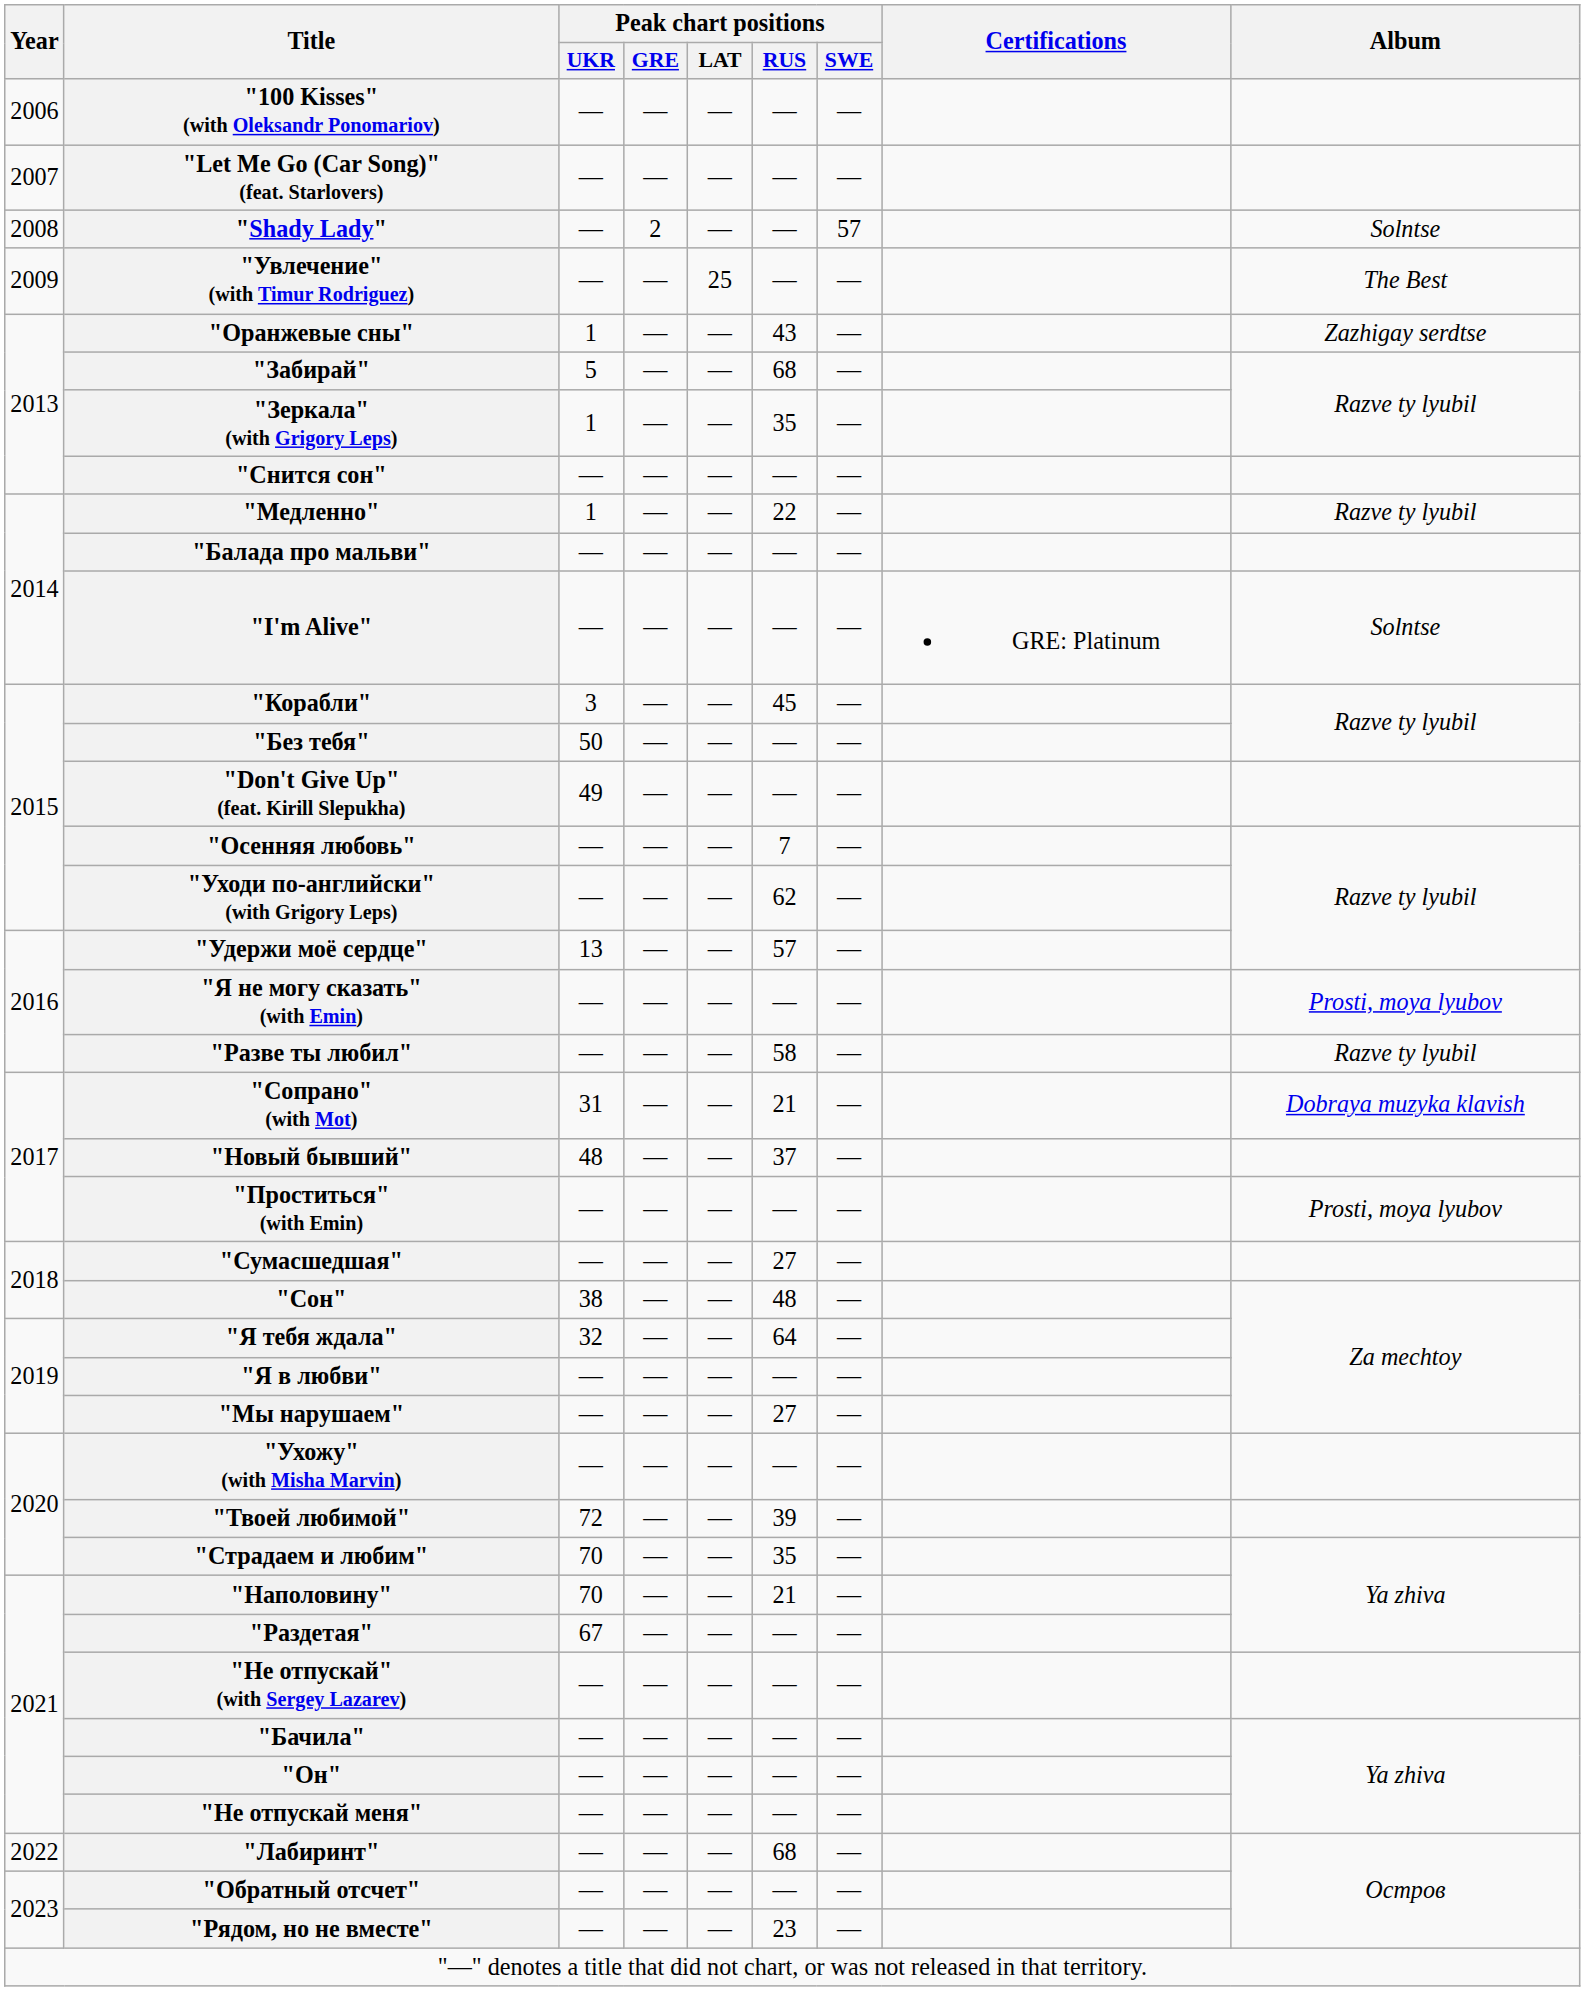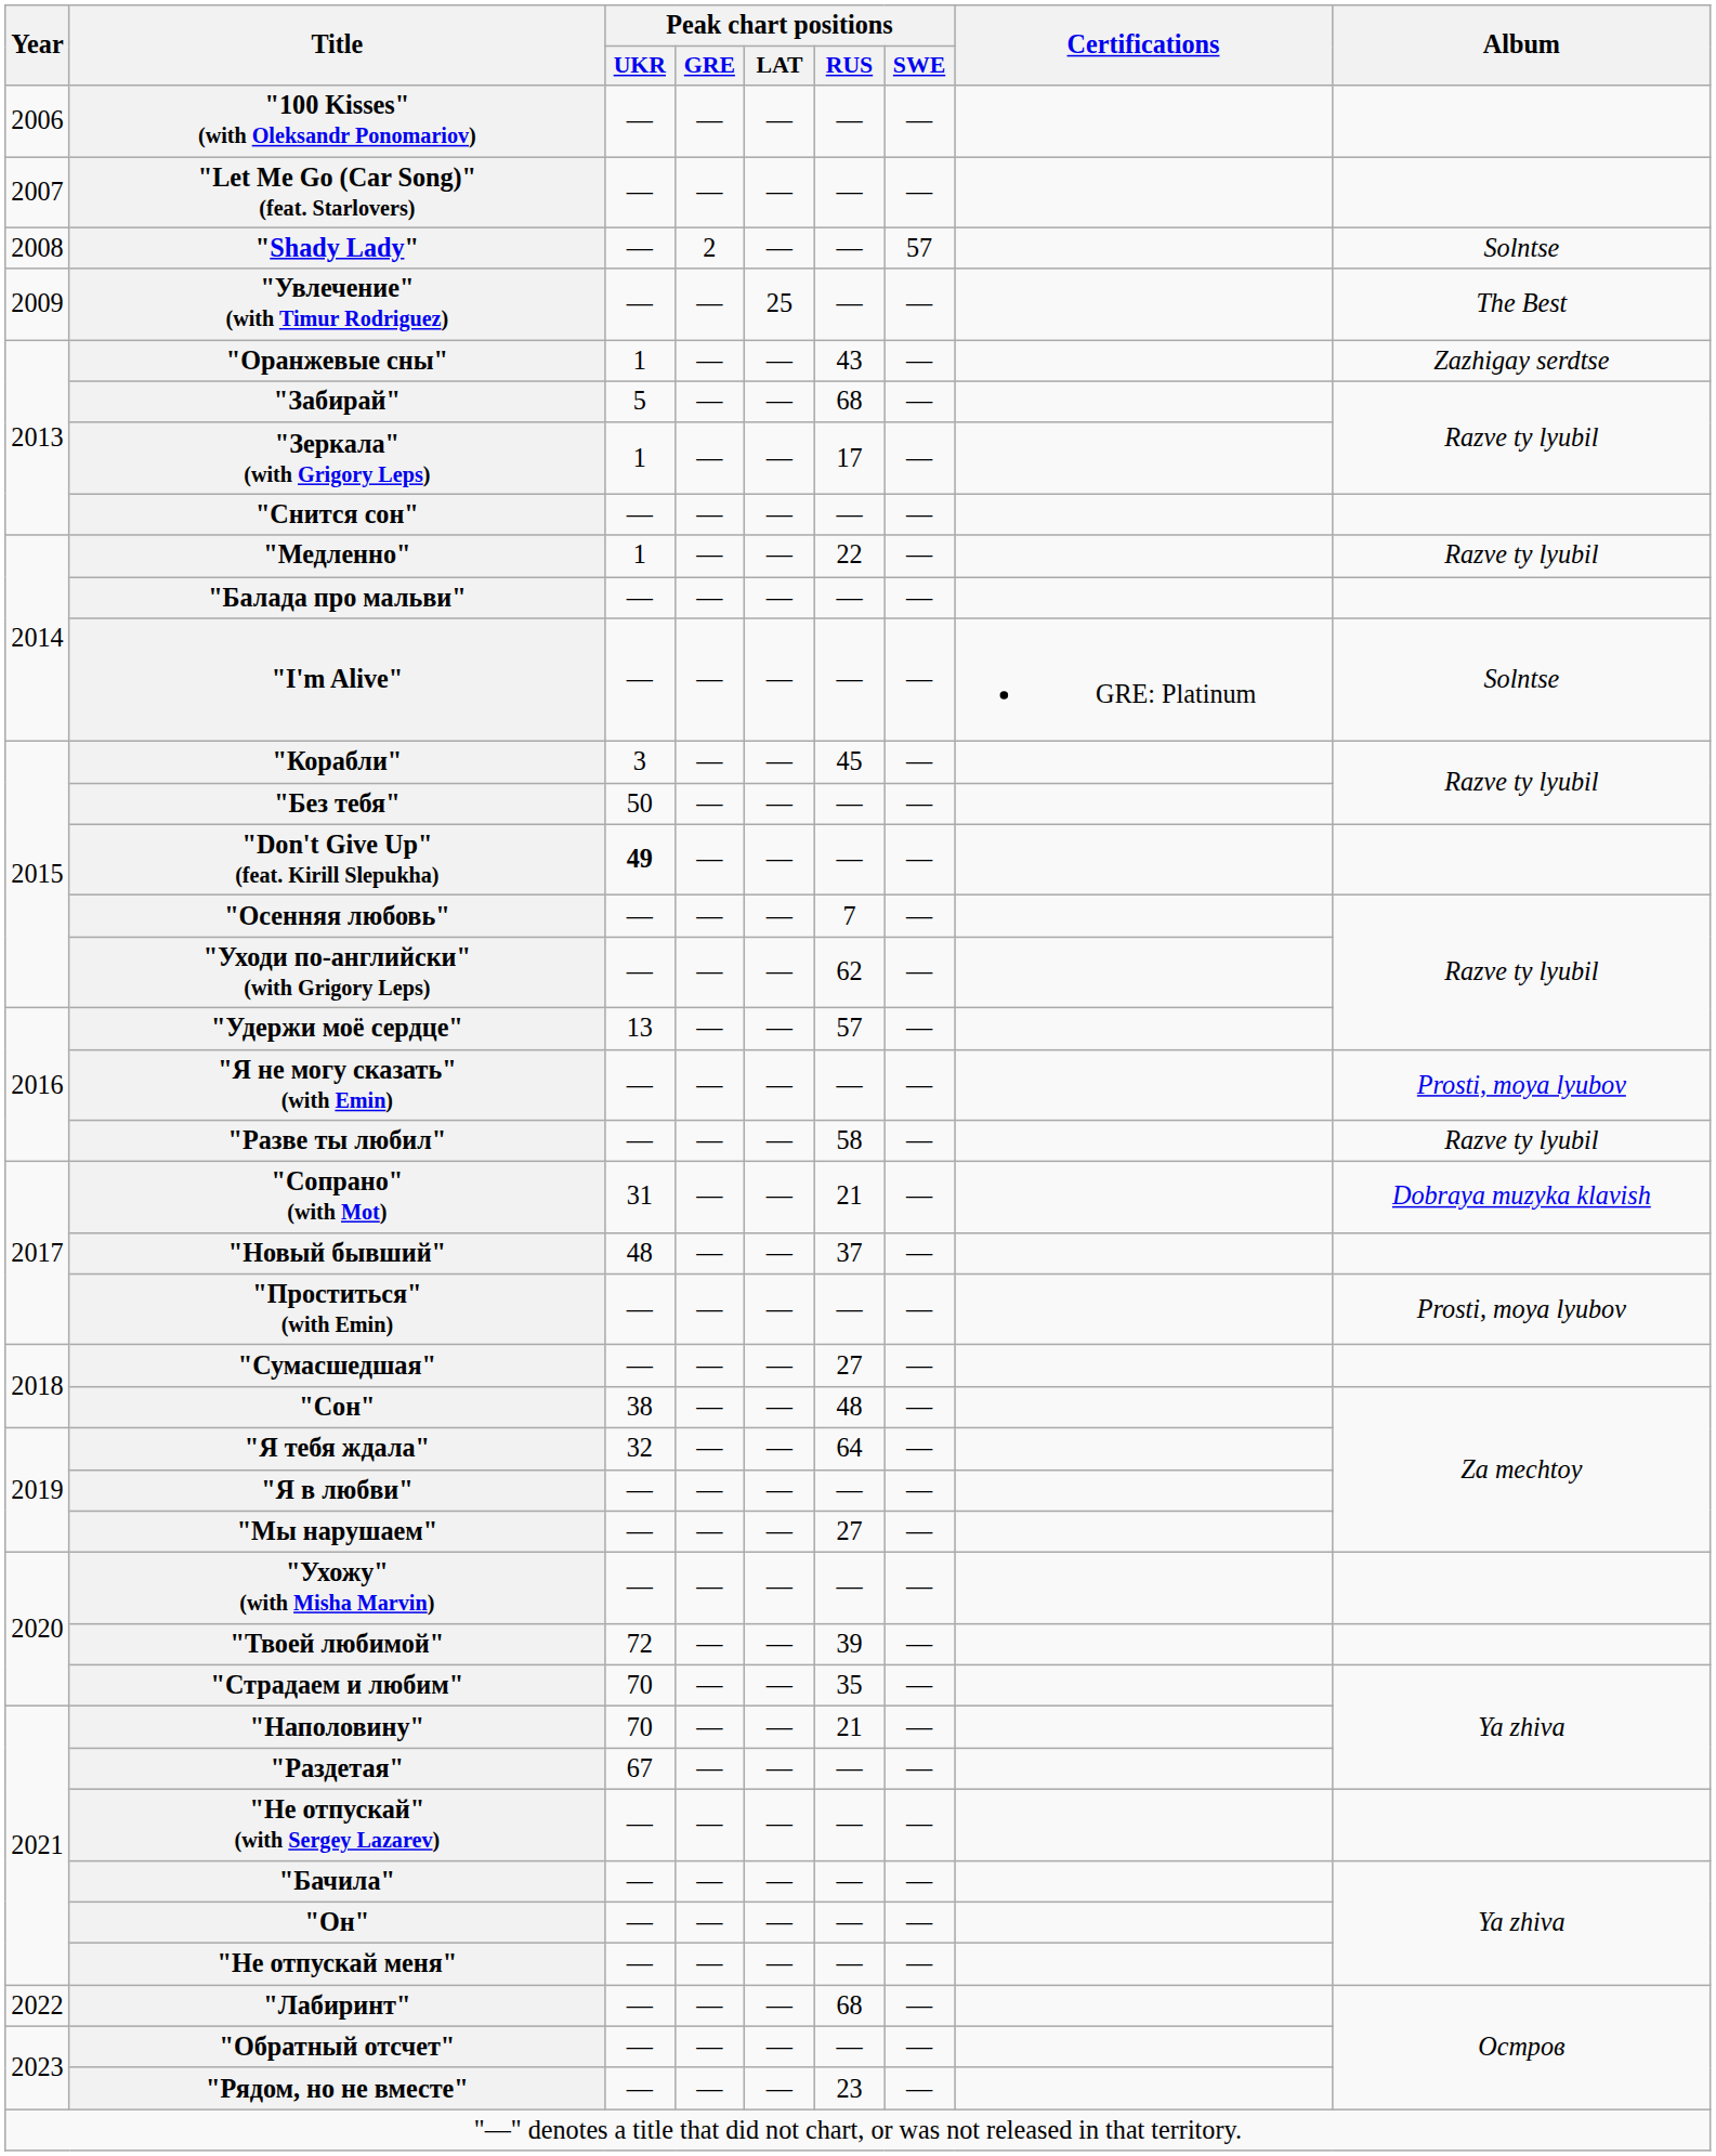 <table class="wikitable plainrowheaders" style="text-align:center;">
 <tr>
 <th scope="col" rowspan="2" style="width:2em;">Year</th>
 <th scope="col" rowspan="2" style="width:20em;">Title</th>
 <th scope="col" colspan="5">Peak chart positions</th>
 <th scope="col" rowspan="2" style="width:14em;"><a href='#'>Certifications</a></th>
 <th scope="col" rowspan="2" style="width:14em;">Album</th>
 </tr>
 <tr>
 <th scope="col" style="width:2.5em; font-size:90%;"><a href='#'>UKR</a><br></th>
 <th scope="col" style="width:2.5em; font-size:90%;"><a href='#'>GRE</a><br></th>
 <th scope="col" style="width:2.5em; font-size:90%;">LAT<br></th>
 <th scope="col" style="width:2.5em; font-size:90%;"><a href='#'>RUS</a><br></th>
 <th scope="col" style="width:2.5em; font-size:90%;"><a href='#'>SWE</a><br></th>
 </tr>
 <tr>
 <td>2006</td>
 <th scope="row">"100 Kisses"<br><small>(with <a href='#'>Oleksandr Ponomariov</a>)</small></th>
 <td>—</td>
 <td>—</td>
 <td>—</td>
 <td>—</td>
 <td>—</td>
 <td></td>
 <td></td>
 </tr>
 <tr>
 <td>2007</td>
 <th scope="row">"Let Me Go (Car Song)"<br><small>(feat. Starlovers)</small></th>
 <td>—</td>
 <td>—</td>
 <td>—</td>
 <td>—</td>
 <td>—</td>
 <td></td>
 <td></td>
 </tr>
 <tr>
 <td>2008</td>
 <th scope="row">"<a href='#'>Shady Lady</a>"</th>
 <td>—</td>
 <td>2</td>
 <td>—</td>
 <td>—</td>
 <td>57</td>
 <td></td>
 <td><em>Solntse</em></td>
 </tr>
 <tr>
 <td>2009</td>
 <th scope="row">"Увлечение"<br><small>(with <a href='#'>Timur Rodriguez</a>)</small></th>
 <td>—</td>
 <td>—</td>
 <td>25</td>
 <td>—</td>
 <td>—</td>
 <td></td>
 <td><em>The Best</em></td>
 </tr>
 <tr>
 <td rowspan="4">2013</td>
 <th scope="row">"Оранжевые сны"</th>
 <td>1</td>
 <td>—</td>
 <td>—</td>
 <td>43</td>
 <td>—</td>
 <td></td>
 <td><em>Zazhigay serdtse</em></td>
 </tr>
 <tr>
 <th scope="row">"Забирай"</th>
 <td>5</td>
 <td>—</td>
 <td>—</td>
 <td>68</td>
 <td>—</td>
 <td></td>
 <td rowspan="2"><em>Razve ty lyubil</em></td>
 </tr>
 <tr>
 <th scope="row">"Зеркала"<br><small>(with <a href='#'>Grigory Leps</a>)</small></th>
 <td>1</td>
 <td>—</td>
 <td>—</td>
-<td>35</td>
+<td>17</td>
 <td>—</td>
 <td></td>
 </tr>
 <tr>
 <th scope="row">"Снится сон"</th>
 <td>—</td>
 <td>—</td>
 <td>—</td>
 <td>—</td>
 <td>—</td>
 <td></td>
 <td></td>
 </tr>
 <tr>
 <td rowspan="3">2014</td>
 <th scope="row">"Медленно"</th>
 <td>1</td>
 <td>—</td>
 <td>—</td>
 <td>22</td>
 <td>—</td>
 <td></td>
 <td><em>Razve ty lyubil</em></td>
 </tr>
 <tr>
 <th scope="row">"Балада про мальви"</th>
 <td>—</td>
 <td>—</td>
 <td>—</td>
 <td>—</td>
 <td>—</td>
 <td></td>
 <td></td>
 </tr>
 <tr>
 <th scope="row">"I'm Alive"</th>
 <td>—</td>
 <td>—</td>
 <td>—</td>
 <td>—</td>
 <td>—</td>
 <td><br><ul><li>GRE: Platinum</li></ul></td>
 <td><em>Solntse</em></td>
 </tr>
 <tr>
 <td rowspan="5">2015</td>
 <th scope="row">"Корабли"</th>
 <td>3</td>
 <td>—</td>
 <td>—</td>
 <td>45</td>
 <td>—</td>
 <td></td>
 <td rowspan="2"><em>Razve ty lyubil</em></td>
 </tr>
 <tr>
 <th scope="row">"Без тебя"</th>
 <td>50</td>
 <td>—</td>
 <td>—</td>
 <td>—</td>
 <td>—</td>
 <td></td>
 </tr>
 <tr>
 <th scope="row">"Don't Give Up"<br><small>(feat. Kirill Slepukha)</small></th>
-<td>49</td>
+<td><strong>49</strong></td>
 <td>—</td>
 <td>—</td>
 <td>—</td>
 <td>—</td>
 <td></td>
 <td></td>
 </tr>
 <tr>
 <th scope="row">"Осенняя любовь"</th>
 <td>—</td>
 <td>—</td>
 <td>—</td>
 <td>7</td>
 <td>—</td>
 <td></td>
 <td rowspan="3"><em>Razve ty lyubil</em></td>
 </tr>
 <tr>
 <th scope="row">"Уходи по-английски"<br><small>(with Grigory Leps)</small></th>
 <td>—</td>
 <td>—</td>
 <td>—</td>
 <td>62</td>
 <td>—</td>
 <td></td>
 </tr>
 <tr>
 <td rowspan="3">2016</td>
 <th scope="row">"Удержи моё сердце"</th>
 <td>13</td>
 <td>—</td>
 <td>—</td>
 <td>57</td>
 <td>—</td>
 <td></td>
 </tr>
 <tr>
 <th scope="row">"Я не могу сказать"<br><small>(with <a href='#'>Emin</a>)</small></th>
 <td>—</td>
 <td>—</td>
 <td>—</td>
 <td>—</td>
 <td>—</td>
 <td></td>
 <td><em><a href='#'>Prosti, moya lyubov</a></em></td>
 </tr>
 <tr>
 <th scope="row">"Разве ты любил"</th>
 <td>—</td>
 <td>—</td>
 <td>—</td>
 <td>58</td>
 <td>—</td>
 <td></td>
 <td><em>Razve ty lyubil</em></td>
 </tr>
 <tr>
 <td rowspan="3">2017</td>
 <th scope="row">"Сопрано"<br><small>(with <a href='#'>Mot</a>)</small></th>
 <td>31</td>
 <td>—</td>
 <td>—</td>
 <td>21</td>
 <td>—</td>
 <td></td>
 <td><em><a href='#'>Dobraya muzyka klavish</a></em></td>
 </tr>
 <tr>
 <th scope="row">"Новый бывший"</th>
 <td>48</td>
 <td>—</td>
 <td>—</td>
 <td>37</td>
 <td>—</td>
 <td></td>
 <td></td>
 </tr>
 <tr>
 <th scope="row">"Проститься"<br><small>(with Emin)</small></th>
 <td>—</td>
 <td>—</td>
 <td>—</td>
 <td>—</td>
 <td>—</td>
 <td></td>
 <td><em>Prosti, moya lyubov</em></td>
 </tr>
 <tr>
 <td rowspan="2">2018</td>
 <th scope="row">"Сумасшедшая"</th>
 <td>—</td>
 <td>—</td>
 <td>—</td>
 <td>27</td>
 <td>—</td>
 <td></td>
 <td></td>
 </tr>
 <tr>
 <th scope="row">"Сон"</th>
 <td>38</td>
 <td>—</td>
 <td>—</td>
 <td>48</td>
 <td>—</td>
 <td></td>
 <td rowspan="4"><em>Za mechtoy</em></td>
 </tr>
 <tr>
 <td rowspan="3">2019</td>
 <th scope="row">"Я тебя ждала"</th>
 <td>32</td>
 <td>—</td>
 <td>—</td>
 <td>64</td>
 <td>—</td>
 <td></td>
 </tr>
 <tr>
 <th scope="row">"Я в любви"</th>
 <td>—</td>
 <td>—</td>
 <td>—</td>
 <td>—</td>
 <td>—</td>
 <td></td>
 </tr>
 <tr>
 <th scope="row">"Мы нарушаем"</th>
 <td>—</td>
 <td>—</td>
 <td>—</td>
 <td>27</td>
 <td>—</td>
 <td></td>
 </tr>
 <tr>
 <td rowspan="3">2020</td>
 <th scope="row">"Ухожу"<br><small>(with <a href='#'>Misha Marvin</a>)</small></th>
 <td>—</td>
 <td>—</td>
 <td>—</td>
 <td>—</td>
 <td>—</td>
 <td></td>
 <td></td>
 </tr>
 <tr>
 <th scope="row">"Твоей любимой"</th>
 <td>72</td>
 <td>—</td>
 <td>—</td>
 <td>39</td>
 <td>—</td>
 <td></td>
 <td></td>
 </tr>
 <tr>
 <th scope="row">"Страдаем и любим"</th>
 <td>70</td>
 <td>—</td>
 <td>—</td>
 <td>35</td>
 <td>—</td>
 <td></td>
 <td rowspan="3"><em>Ya zhiva</em></td>
 </tr>
 <tr>
 <td rowspan="6">2021</td>
 <th scope="row">"Наполовину"</th>
 <td>70</td>
 <td>—</td>
 <td>—</td>
 <td>21</td>
 <td>—</td>
 <td></td>
 </tr>
 <tr>
 <th scope="row">"Раздетая"</th>
 <td>67</td>
 <td>—</td>
 <td>—</td>
 <td>—</td>
 <td>—</td>
 <td></td>
 </tr>
 <tr>
 <th scope="row">"Не отпускай"<br><small>(with <a href='#'>Sergey Lazarev</a>)</small></th>
 <td>—</td>
 <td>—</td>
 <td>—</td>
 <td>—</td>
 <td>—</td>
 <td></td>
 <td></td>
 </tr>
 <tr>
 <th scope="row">"Бачила"</th>
 <td>—</td>
 <td>—</td>
 <td>—</td>
 <td>—</td>
 <td>—</td>
 <td></td>
 <td rowspan="3"><em>Ya zhiva</em></td>
 </tr>
 <tr>
 <th scope="row">"Он"</th>
 <td>—</td>
 <td>—</td>
 <td>—</td>
 <td>—</td>
 <td>—</td>
 <td></td>
 </tr>
 <tr>
 <th scope="row">"Не отпускай меня"</th>
 <td>—</td>
 <td>—</td>
 <td>—</td>
 <td>—</td>
 <td>—</td>
 <td></td>
 </tr>
 <tr>
 <td>2022</td>
 <th scope="row">"Лабиринт"</th>
 <td>—</td>
 <td>—</td>
 <td>—</td>
 <td>68</td>
 <td>—</td>
 <td></td>
 <td rowspan="3"><em>Остров</em></td>
 </tr>
 <tr>
 <td rowspan="2">2023</td>
 <th scope="row">"Обратный отсчет"</th>
 <td>—</td>
 <td>—</td>
 <td>—</td>
 <td>—</td>
 <td>—</td>
 <td></td>
 </tr>
 <tr>
 <th scope="row">"Рядом, но не вместе"</th>
 <td>—</td>
 <td>—</td>
 <td>—</td>
 <td>23</td>
 <td>—</td>
 <td></td>
 </tr>
 <tr>
 <td colspan="9">"—" denotes a title that did not chart, or was not released in that territory.</td>
 </tr>
 </table>
